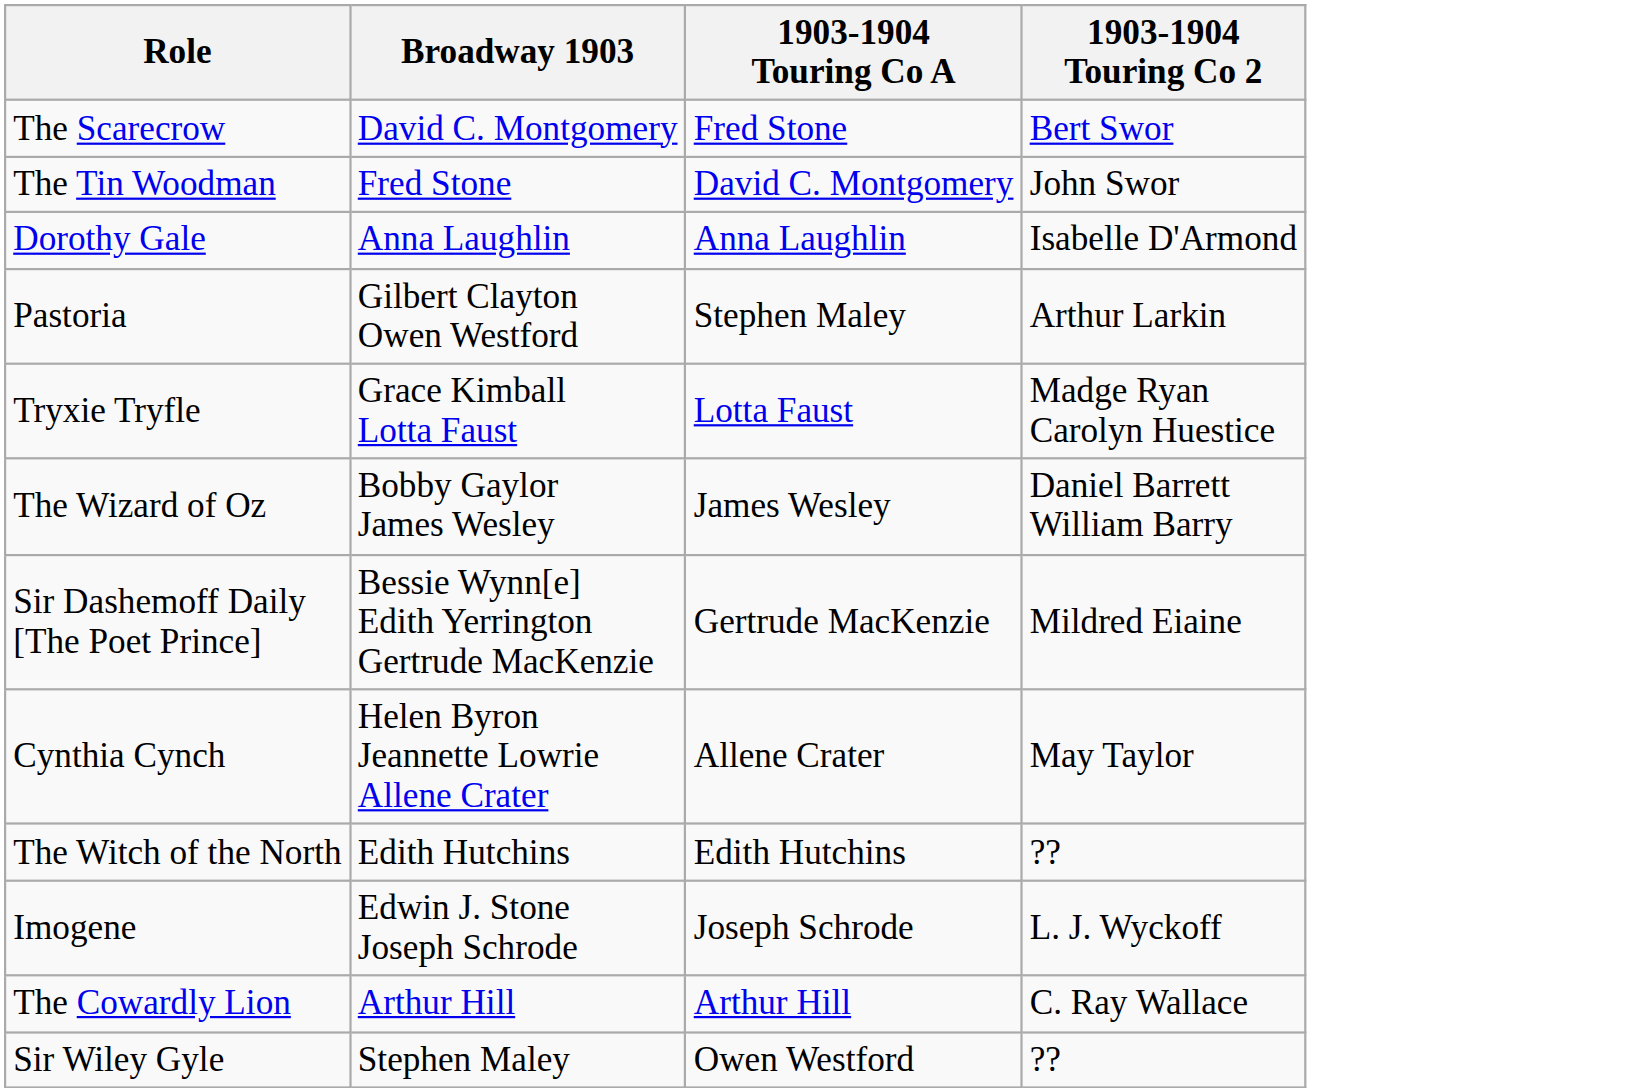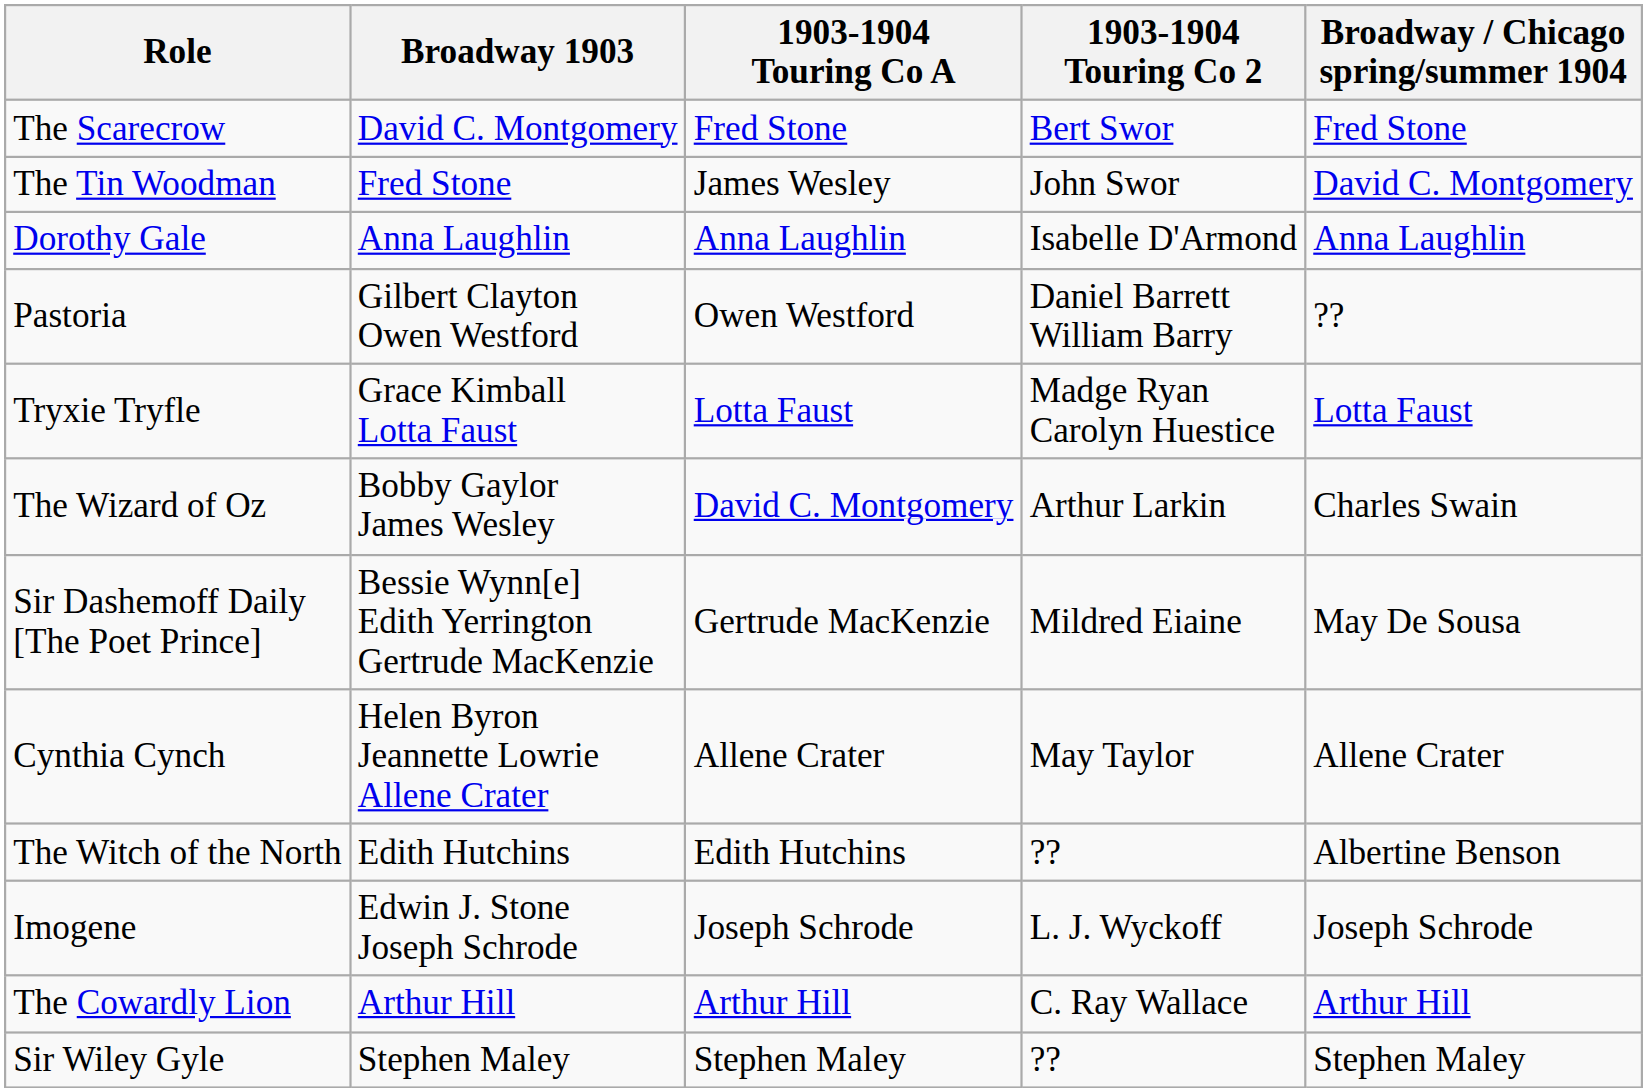 <table class="wikitable">
 <tr>
 <th>Role</th>
 <th>Broadway 1903</th>
 <th>1903-1904<br>Touring Co A</th>
 <th>1903-1904<br>Touring Co 2</th>
+<th>Broadway / Chicago<br>spring/summer 1904</th>
 </tr>
 <tr>
 <td>The <a href='#'>Scarecrow</a></td>
 <td><a href='#'>David C. Montgomery</a></td>
 <td><a href='#'>Fred Stone</a></td>
 <td><a href='#'>Bert Swor</a></td>
+<td><a href='#'>Fred Stone</a></td>
 </tr>
 <tr>
 <td>The <a href='#'>Tin Woodman</a></td>
 <td><a href='#'>Fred Stone</a></td>
+<td>James Wesley</td>
+<td>John Swor</td>
 <td><a href='#'>David C. Montgomery</a></td>
-<td>John Swor</td>
 </tr>
 <tr>
 <td><a href='#'>Dorothy Gale</a></td>
 <td><a href='#'>Anna Laughlin</a></td>
 <td><a href='#'>Anna Laughlin</a></td>
 <td>Isabelle D'Armond</td>
+<td><a href='#'>Anna Laughlin</a></td>
 </tr>
 <tr>
 <td>Pastoria</td>
 <td>Gilbert Clayton<br>Owen Westford</td>
-<td>Stephen Maley</td>
-<td>Arthur Larkin</td>
+<td>Owen Westford</td>
+<td>Daniel Barrett<br>William Barry</td>
+<td>??</td>
 </tr>
 <tr>
 <td>Tryxie Tryfle</td>
 <td>Grace Kimball<br><a href='#'>Lotta Faust</a></td>
 <td><a href='#'>Lotta Faust</a></td>
 <td>Madge Ryan<br>Carolyn Huestice</td>
+<td><a href='#'>Lotta Faust</a></td>
 </tr>
 <tr>
 <td>The Wizard of Oz</td>
 <td>Bobby Gaylor<br>James Wesley</td>
-<td>James Wesley</td>
-<td>Daniel Barrett<br>William Barry</td>
+<td><a href='#'>David C. Montgomery</a></td>
+<td>Arthur Larkin</td>
+<td>Charles Swain</td>
 </tr>
 <tr>
 <td>Sir Dashemoff Daily<br>[The Poet Prince]</td>
 <td>Bessie Wynn[e]<br>Edith Yerrington<br>Gertrude MacKenzie</td>
 <td>Gertrude MacKenzie</td>
 <td>Mildred Eiaine</td>
+<td>May De Sousa</td>
 </tr>
 <tr>
 <td>Cynthia Cynch</td>
 <td>Helen Byron<br>Jeannette Lowrie<br><a href='#'>Allene Crater</a></td>
 <td>Allene Crater</td>
 <td>May Taylor</td>
+<td>Allene Crater</td>
 </tr>
 <tr>
 <td>The Witch of the North</td>
 <td>Edith Hutchins</td>
 <td>Edith Hutchins</td>
 <td>??</td>
+<td>Albertine Benson</td>
 </tr>
 <tr>
 <td>Imogene</td>
 <td>Edwin J. Stone<br>Joseph Schrode</td>
 <td>Joseph Schrode</td>
 <td>L. J. Wyckoff</td>
+<td>Joseph Schrode</td>
 </tr>
 <tr>
 <td>The <a href='#'>Cowardly Lion</a></td>
 <td><a href='#'>Arthur Hill</a></td>
 <td><a href='#'>Arthur Hill</a></td>
 <td>C. Ray Wallace</td>
+<td><a href='#'>Arthur Hill</a></td>
 </tr>
 <tr>
 <td>Sir Wiley Gyle</td>
 <td>Stephen Maley</td>
-<td>Owen Westford</td>
+<td>Stephen Maley</td>
 <td>??</td>
+<td>Stephen Maley</td>
 </tr>
 </table>
